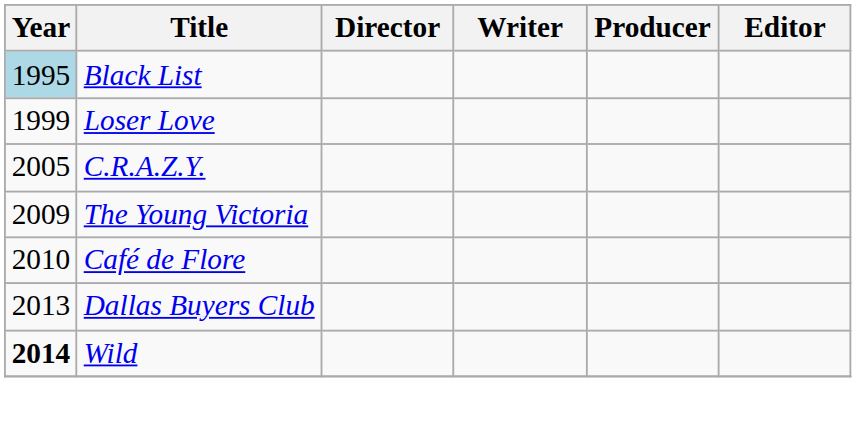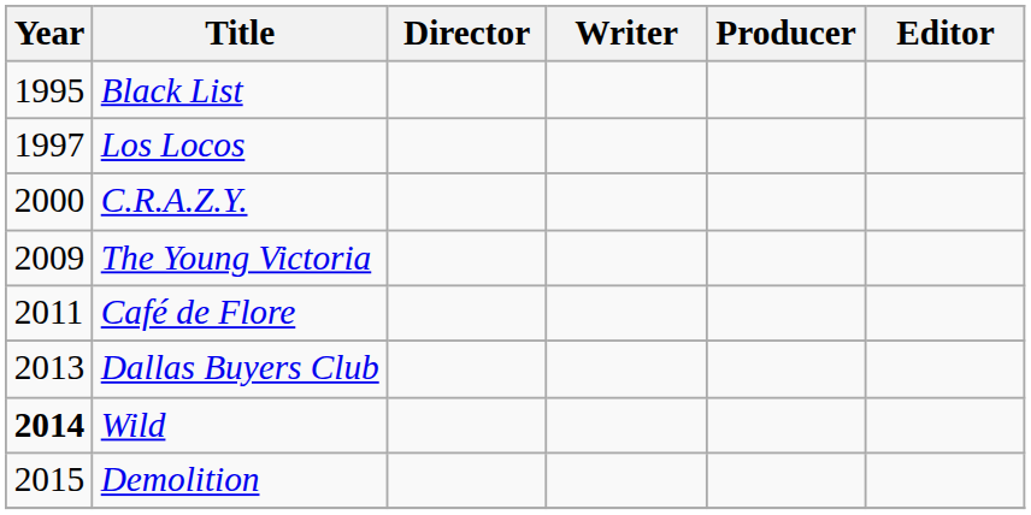 <table class="wikitable">
 <tr>
 <th>Year</th>
 <th>Title</th>
 <th width=65>Director</th>
 <th width=65>Writer</th>
 <th width=65>Producer</th>
 <th width=65>Editor</th>
 </tr>
 <tr>
-<td style="background: lightblue;">1995</td>
+<td>1995</td>
 <td style="text-align:left"><em><a href='#'>Black List</a></em></td>
 <td></td>
 <td></td>
 <td></td>
 <td></td>
 </tr>
 <tr>
-<td>1999</td>
-<td style="text-align:left"><em><a href='#'>Loser Love</a></em></td>
+<td>1997</td>
+<td style="text-align:left"><em><a href='#'>Los Locos</a></em></td>
 <td></td>
 <td></td>
 <td></td>
 <td></td>
 </tr>
 <tr>
-<td>2005</td>
+<td>2000</td>
 <td style="text-align:left"><em><a href='#'>C.R.A.Z.Y.</a></em></td>
 <td></td>
 <td></td>
 <td></td>
 <td></td>
 </tr>
 <tr>
 <td>2009</td>
 <td style="text-align:left"><em><a href='#'>The Young Victoria</a></em></td>
 <td></td>
 <td></td>
 <td></td>
 <td></td>
 </tr>
 <tr>
-<td>2010</td>
+<td>2011</td>
 <td style="text-align:left"><em><a href='#'>Café de Flore</a></em></td>
 <td></td>
 <td></td>
 <td></td>
 <td></td>
 </tr>
 <tr>
 <td>2013</td>
 <td style="text-align:left"><em><a href='#'>Dallas Buyers Club</a></em></td>
 <td></td>
 <td></td>
 <td></td>
 <td></td>
 </tr>
 <tr>
 <td><strong>2014</strong></td>
 <td style="text-align:left"><em><a href='#'>Wild</a></em></td>
 <td></td>
 <td></td>
 <td></td>
 <td></td>
 </tr>
 <tr>
+<td>2015</td>
+<td style="text-align:left"><em><a href='#'>Demolition</a></em></td>
+<td></td>
+<td></td>
+<td></td>
+<td></td>
+</tr>
+<tr>
 </tr>
 </table>
